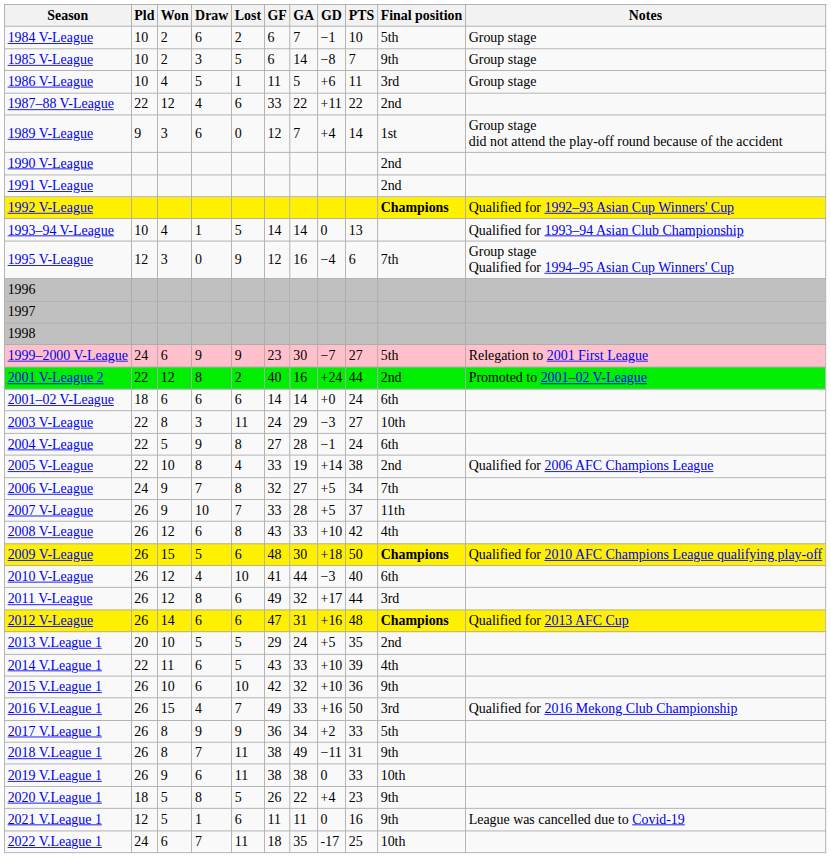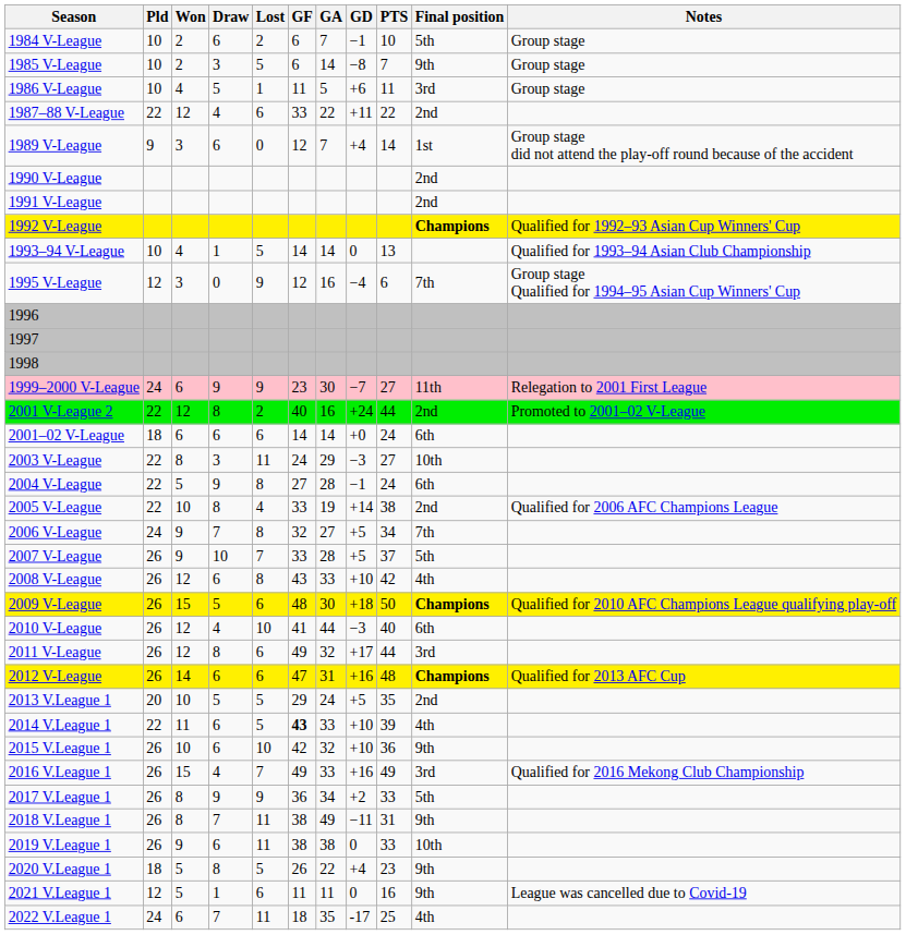 <table class="wikitable">
 <tr>
 <th>Season</th>
 <th>Pld</th>
 <th>Won</th>
 <th>Draw</th>
 <th>Lost</th>
 <th>GF</th>
 <th>GA</th>
 <th>GD</th>
 <th>PTS</th>
 <th>Final position</th>
 <th>Notes</th>
 </tr>
 <tr>
 <td><a href='#'>1984 V-League</a></td>
 <td>10</td>
 <td>2</td>
 <td>6</td>
 <td>2</td>
 <td>6</td>
 <td>7</td>
 <td>−1</td>
 <td>10</td>
 <td>5th</td>
 <td>Group stage</td>
 </tr>
 <tr>
 <td><a href='#'>1985 V-League</a></td>
 <td>10</td>
 <td>2</td>
 <td>3</td>
 <td>5</td>
 <td>6</td>
 <td>14</td>
 <td>−8</td>
 <td>7</td>
 <td>9th</td>
 <td>Group stage</td>
 </tr>
 <tr>
 <td><a href='#'>1986 V-League</a></td>
 <td>10</td>
 <td>4</td>
 <td>5</td>
 <td>1</td>
 <td>11</td>
 <td>5</td>
 <td>+6</td>
 <td>11</td>
 <td>3rd</td>
 <td>Group stage</td>
 </tr>
 <tr>
 <td><a href='#'>1987–88 V-League</a></td>
 <td>22</td>
 <td>12</td>
 <td>4</td>
 <td>6</td>
 <td>33</td>
 <td>22</td>
 <td>+11</td>
 <td>22</td>
 <td>2nd</td>
 <td></td>
 </tr>
 <tr>
 <td><a href='#'>1989 V-League</a></td>
 <td>9</td>
 <td>3</td>
 <td>6</td>
 <td>0</td>
 <td>12</td>
 <td>7</td>
 <td>+4</td>
 <td>14</td>
 <td>1st</td>
 <td>Group stage <br>did not attend the play-off round because of the accident</td>
 </tr>
 <tr>
 <td><a href='#'>1990 V-League</a></td>
 <td></td>
 <td></td>
 <td></td>
 <td></td>
 <td></td>
 <td></td>
 <td></td>
 <td></td>
 <td>2nd</td>
 <td></td>
 </tr>
 <tr>
 <td><a href='#'>1991 V-League</a></td>
 <td></td>
 <td></td>
 <td></td>
 <td></td>
 <td></td>
 <td></td>
 <td></td>
 <td></td>
 <td>2nd</td>
 <td></td>
 </tr>
 <tr bgcolor=FFFF00|>
 <td><a href='#'>1992 V-League</a></td>
 <td></td>
 <td></td>
 <td></td>
 <td></td>
 <td></td>
 <td></td>
 <td></td>
 <td></td>
 <td><strong>Champions</strong></td>
 <td>Qualified for <a href='#'>1992–93 Asian Cup Winners' Cup</a></td>
 </tr>
 <tr>
 <td><a href='#'>1993–94 V-League</a></td>
 <td>10</td>
 <td>4</td>
 <td>1</td>
 <td>5</td>
 <td>14</td>
 <td>14</td>
 <td>0</td>
 <td>13</td>
 <td></td>
 <td>Qualified for <a href='#'>1993–94 Asian Club Championship</a></td>
 </tr>
 <tr>
 <td><a href='#'>1995 V-League</a></td>
 <td>12</td>
 <td>3</td>
 <td>0</td>
 <td>9</td>
 <td>12</td>
 <td>16</td>
 <td>−4</td>
 <td>6</td>
 <td>7th</td>
 <td>Group stage <br> Qualified for <a href='#'>1994–95 Asian Cup Winners' Cup</a></td>
 </tr>
 <tr bgcolor=Silver>
 <td>1996</td>
 <td></td>
 <td></td>
 <td></td>
 <td></td>
 <td></td>
 <td></td>
 <td></td>
 <td></td>
 <td></td>
 <td></td>
 </tr>
 <tr bgcolor=Silver>
 <td>1997</td>
 <td></td>
 <td></td>
 <td></td>
 <td></td>
 <td></td>
 <td></td>
 <td></td>
 <td></td>
 <td></td>
 <td></td>
 </tr>
 <tr bgcolor=Silver>
 <td>1998</td>
 <td></td>
 <td></td>
 <td></td>
 <td></td>
 <td></td>
 <td></td>
 <td></td>
 <td></td>
 <td></td>
 <td></td>
 </tr>
 <tr bgcolor=pink>
 <td><a href='#'>1999–2000 V-League</a></td>
 <td>24</td>
 <td>6</td>
 <td>9</td>
 <td>9</td>
 <td>23</td>
 <td>30</td>
 <td>−7</td>
 <td>27</td>
-<td>5th</td>
+<td>11th</td>
 <td>Relegation to <a href='#'>2001 First League</a></td>
 </tr>
 <tr bgcolor=green1>
 <td><a href='#'>2001 V-League 2</a></td>
 <td>22</td>
 <td>12</td>
 <td>8</td>
 <td>2</td>
 <td>40</td>
 <td>16</td>
 <td>+24</td>
 <td>44</td>
 <td>2nd</td>
 <td>Promoted to <a href='#'>2001–02 V-League</a></td>
 </tr>
 <tr>
 <td><a href='#'>2001–02 V-League</a></td>
 <td>18</td>
 <td>6</td>
 <td>6</td>
 <td>6</td>
 <td>14</td>
 <td>14</td>
 <td>+0</td>
 <td>24</td>
 <td>6th</td>
 <td></td>
 </tr>
 <tr>
 <td><a href='#'>2003 V-League</a></td>
 <td>22</td>
 <td>8</td>
 <td>3</td>
 <td>11</td>
 <td>24</td>
 <td>29</td>
 <td>−3</td>
 <td>27</td>
 <td>10th</td>
 <td></td>
 </tr>
 <tr>
 <td><a href='#'>2004 V-League</a></td>
 <td>22</td>
 <td>5</td>
 <td>9</td>
 <td>8</td>
 <td>27</td>
 <td>28</td>
 <td>−1</td>
 <td>24</td>
 <td>6th</td>
 <td></td>
 </tr>
 <tr>
 <td><a href='#'>2005 V-League</a></td>
 <td>22</td>
 <td>10</td>
 <td>8</td>
 <td>4</td>
 <td>33</td>
 <td>19</td>
 <td>+14</td>
 <td>38</td>
 <td>2nd</td>
 <td>Qualified for <a href='#'>2006 AFC Champions League</a></td>
 </tr>
 <tr>
 <td><a href='#'>2006 V-League</a></td>
 <td>24</td>
 <td>9</td>
 <td>7</td>
 <td>8</td>
 <td>32</td>
 <td>27</td>
 <td>+5</td>
 <td>34</td>
 <td>7th</td>
 <td></td>
 </tr>
 <tr>
 <td><a href='#'>2007 V-League</a></td>
 <td>26</td>
 <td>9</td>
 <td>10</td>
 <td>7</td>
 <td>33</td>
 <td>28</td>
 <td>+5</td>
 <td>37</td>
-<td>11th</td>
+<td>5th</td>
 <td></td>
 </tr>
 <tr>
 <td><a href='#'>2008 V-League</a></td>
 <td>26</td>
 <td>12</td>
 <td>6</td>
 <td>8</td>
 <td>43</td>
 <td>33</td>
 <td>+10</td>
 <td>42</td>
 <td>4th</td>
 <td></td>
 </tr>
 <tr bgcolor=FFFF00|>
 <td><a href='#'>2009 V-League</a></td>
 <td>26</td>
 <td>15</td>
 <td>5</td>
 <td>6</td>
 <td>48</td>
 <td>30</td>
 <td>+18</td>
 <td>50</td>
 <td><strong>Champions</strong></td>
 <td>Qualified for <a href='#'>2010 AFC Champions League qualifying play-off</a></td>
 </tr>
 <tr>
 <td><a href='#'>2010 V-League</a></td>
 <td>26</td>
 <td>12</td>
 <td>4</td>
 <td>10</td>
 <td>41</td>
 <td>44</td>
 <td>−3</td>
 <td>40</td>
 <td>6th</td>
 <td></td>
 </tr>
 <tr>
 <td><a href='#'>2011 V-League</a></td>
 <td>26</td>
 <td>12</td>
 <td>8</td>
 <td>6</td>
 <td>49</td>
 <td>32</td>
 <td>+17</td>
 <td>44</td>
 <td>3rd</td>
 <td></td>
 </tr>
 <tr bgcolor=FFFF00|>
 <td><a href='#'>2012 V-League</a></td>
 <td>26</td>
 <td>14</td>
 <td>6</td>
 <td>6</td>
 <td>47</td>
 <td>31</td>
 <td>+16</td>
 <td>48</td>
 <td><strong>Champions</strong></td>
 <td>Qualified for <a href='#'>2013 AFC Cup</a></td>
 </tr>
 <tr>
 <td><a href='#'>2013 V.League 1</a></td>
 <td>20</td>
 <td>10</td>
 <td>5</td>
 <td>5</td>
 <td>29</td>
 <td>24</td>
 <td>+5</td>
 <td>35</td>
 <td>2nd</td>
 <td></td>
 </tr>
 <tr>
 <td><a href='#'>2014 V.League 1</a></td>
 <td>22</td>
 <td>11</td>
 <td>6</td>
 <td>5</td>
-<td>43</td>
+<td><strong>43</strong></td>
 <td>33</td>
 <td>+10</td>
 <td>39</td>
 <td>4th</td>
 <td></td>
 </tr>
 <tr>
 <td><a href='#'>2015 V.League 1</a></td>
 <td>26</td>
 <td>10</td>
 <td>6</td>
 <td>10</td>
 <td>42</td>
 <td>32</td>
 <td>+10</td>
 <td>36</td>
 <td>9th</td>
 <td></td>
 </tr>
 <tr>
 <td><a href='#'>2016 V.League 1</a></td>
 <td>26</td>
 <td>15</td>
 <td>4</td>
 <td>7</td>
 <td>49</td>
 <td>33</td>
 <td>+16</td>
-<td>50</td>
+<td>49</td>
 <td>3rd</td>
 <td>Qualified for <a href='#'>2016 Mekong Club Championship</a></td>
 </tr>
 <tr>
 <td><a href='#'>2017 V.League 1</a></td>
 <td>26</td>
 <td>8</td>
 <td>9</td>
 <td>9</td>
 <td>36</td>
 <td>34</td>
 <td>+2</td>
 <td>33</td>
 <td>5th</td>
 <td></td>
 </tr>
 <tr>
 <td><a href='#'>2018 V.League 1</a></td>
 <td>26</td>
 <td>8</td>
 <td>7</td>
 <td>11</td>
 <td>38</td>
 <td>49</td>
 <td>−11</td>
 <td>31</td>
 <td>9th</td>
 <td></td>
 </tr>
 <tr>
 <td><a href='#'>2019 V.League 1</a></td>
 <td>26</td>
 <td>9</td>
 <td>6</td>
 <td>11</td>
 <td>38</td>
 <td>38</td>
 <td>0</td>
 <td>33</td>
 <td>10th</td>
 <td></td>
 </tr>
 <tr>
 <td><a href='#'>2020 V.League 1</a></td>
 <td>18</td>
 <td>5</td>
 <td>8</td>
 <td>5</td>
 <td>26</td>
 <td>22</td>
 <td>+4</td>
 <td>23</td>
 <td>9th</td>
 <td></td>
 </tr>
 <tr>
 <td><a href='#'>2021 V.League 1</a></td>
 <td>12</td>
 <td>5</td>
 <td>1</td>
 <td>6</td>
 <td>11</td>
 <td>11</td>
 <td>0</td>
 <td>16</td>
 <td>9th</td>
 <td>League was cancelled due to <a href='#'>Covid-19</a></td>
 </tr>
 <tr>
 <td><a href='#'>2022 V.League 1</a></td>
 <td>24</td>
 <td>6</td>
 <td>7</td>
 <td>11</td>
 <td>18</td>
 <td>35</td>
 <td>-17</td>
 <td>25</td>
-<td>10th</td>
+<td>4th</td>
 <td></td>
 </tr>
 </table>
